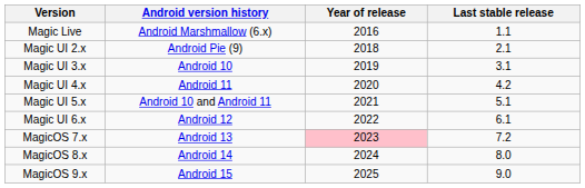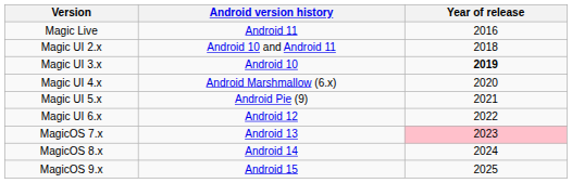 <table class="wikitable" style="text-align:center; width:65%;">
 <tr>
 <th>Version</th>
 <th><a href='#'>Android version history</a></th>
 <th>Year of release</th>
-<th>Last stable release</th>
 </tr>
 <tr>
 <td>Magic Live</td>
-<td><a href='#'>Android Marshmallow</a> (6.x)</td>
+<td><a href='#'>Android 11</a></td>
 <td>2016</td>
-<td>1.1</td>
 </tr>
 <tr>
 <td>Magic UI 2.x</td>
-<td><a href='#'>Android Pie</a> (9)</td>
+<td><a href='#'>Android 10</a> and <a href='#'>Android 11</a></td>
 <td>2018</td>
-<td>2.1</td>
 </tr>
 <tr>
 <td>Magic UI 3.x</td>
 <td><a href='#'>Android 10</a></td>
-<td>2019</td>
-<td>3.1</td>
+<td><strong>2019</strong></td>
 </tr>
 <tr>
 <td>Magic UI 4.x</td>
-<td><a href='#'>Android 11</a></td>
+<td><a href='#'>Android Marshmallow</a> (6.x)</td>
 <td>2020</td>
-<td>4.2</td>
 </tr>
 <tr>
 <td>Magic UI 5.x</td>
-<td><a href='#'>Android 10</a> and <a href='#'>Android 11</a></td>
+<td><a href='#'>Android Pie</a> (9)</td>
 <td>2021</td>
-<td>5.1</td>
 </tr>
 <tr>
 <td>Magic UI 6.x</td>
 <td><a href='#'>Android 12</a></td>
 <td>2022</td>
-<td>6.1</td>
 </tr>
 <tr>
 <td>MagicOS 7.x </td>
 <td><a href='#'>Android 13</a></td>
 <td style="background: pink;">2023</td>
-<td>7.2</td>
 </tr>
 <tr>
 <td>MagicOS 8.x </td>
 <td><a href='#'>Android 14</a></td>
 <td>2024</td>
-<td>8.0</td>
 </tr>
 <tr>
 <td>MagicOS 9.x </td>
 <td><a href='#'>Android 15</a></td>
 <td>2025</td>
-<td>9.0</td>
 </tr>
 </table>
